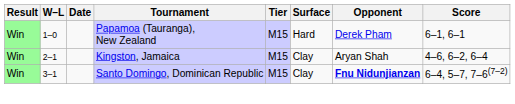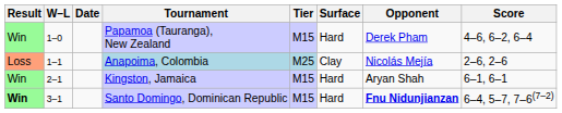 <table class="sortable wikitable">
 <tr>
 <th>Result</th>
 <th class="unsortable">W–L</th>
 <th>Date</th>
 <th>Tournament</th>
 <th>Tier</th>
 <th>Surface</th>
 <th>Opponent</th>
 <th class="unsortable">Score</th>
 </tr>
 <tr>
 <td bgcolor=98FB98>Win</td>
 <td><small>1–0</small></td>
 <td></td>
 <td style="background:#ccccff;"><a href='#'>Papamoa</a> (Tauranga),<br> New Zealand</td>
 <td style="background:#ccccff;">M15</td>
 <td>Hard</td>
 <td> <a href='#'>Derek Pham</a></td>
-<td>6–1, 6–1</td>
+<td>4–6, 6–2, 6–4</td>
+</tr>
+<tr>
+<td bgcolor=FFA07A>Loss</td>
+<td><small>1–1</small></td>
+<td></td>
+<td style="background:lightblue;"><a href='#'>Anapoima</a>, Colombia</td>
+<td style="background:lightblue;">M25</td>
+<td>Clay</td>
+<td> <a href='#'>Nicolás Mejía</a></td>
+<td>2–6, 2–6</td>
 </tr>
 <tr>
 <td bgcolor=98FB98>Win</td>
 <td><small>2–1</small></td>
 <td></td>
 <td style="background:#ccccff;"><a href='#'>Kingston</a>, Jamaica</td>
 <td style="background:#ccccff;">M15</td>
-<td>Clay</td>
+<td>Hard</td>
 <td> Aryan Shah</td>
-<td>4–6, 6–2, 6–4</td>
+<td>6–1, 6–1</td>
 </tr>
 <tr>
-<td bgcolor=98FB98>Win</td>
+<td bgcolor=98FB98><strong>Win</strong></td>
 <td><small>3–1</small></td>
 <td></td>
 <td style="background:#ccccff;"><a href='#'>Santo Domingo</a>, Dominican Republic</td>
 <td style="background:#ccccff;">M15</td>
-<td>Clay</td>
+<td>Hard</td>
 <td><strong>  <a href='#'>Fnu Nidunjianzan</a></strong></td>
 <td>6–4, 5–7, 7–6<sup>(7–2)</sup></td>
 </tr>
 </table>
